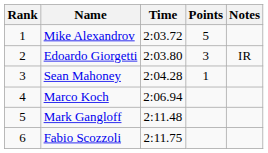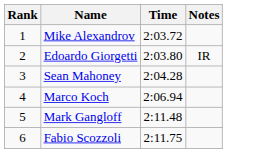 <table class="wikitable" style="text-align:center">
 <tr>
 <th>Rank</th>
 <th>Name</th>
 <th>Time</th>
-<th>Points</th>
 <th>Notes</th>
 </tr>
 <tr>
 <td>1</td>
 <td align="left"> <a href='#'>Mike Alexandrov</a></td>
 <td>2:03.72</td>
-<td>5</td>
 <td></td>
 </tr>
 <tr>
 <td>2</td>
 <td align="left"> <a href='#'>Edoardo Giorgetti</a></td>
 <td>2:03.80</td>
-<td>3</td>
 <td>IR</td>
 </tr>
 <tr>
 <td>3</td>
 <td align="left"> <a href='#'>Sean Mahoney</a></td>
 <td>2:04.28</td>
-<td>1</td>
 <td></td>
 </tr>
 <tr>
 <td>4</td>
 <td align="left"> <a href='#'>Marco Koch</a></td>
 <td>2:06.94</td>
 <td></td>
-<td></td>
 </tr>
 <tr>
 <td>5</td>
 <td align="left"> <a href='#'>Mark Gangloff</a></td>
 <td>2:11.48</td>
-<td></td>
 <td></td>
 </tr>
 <tr>
 <td>6</td>
 <td align="left"> <a href='#'>Fabio Scozzoli</a></td>
 <td>2:11.75</td>
 <td></td>
-<td></td>
 </tr>
 </table>
